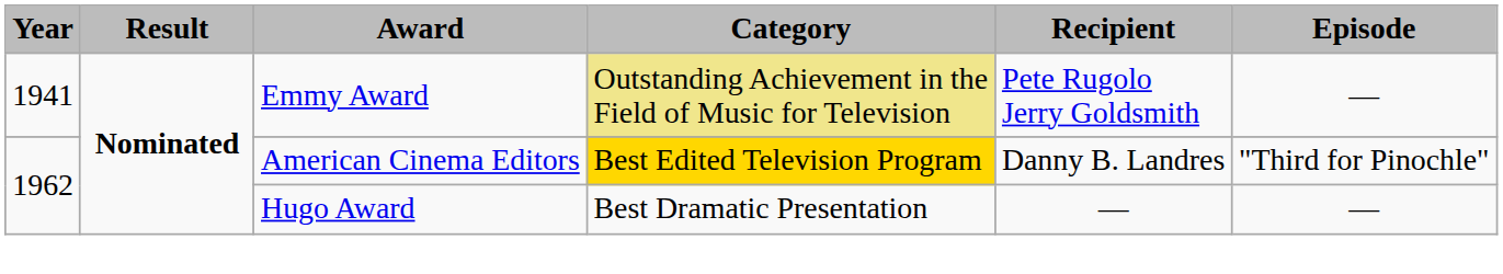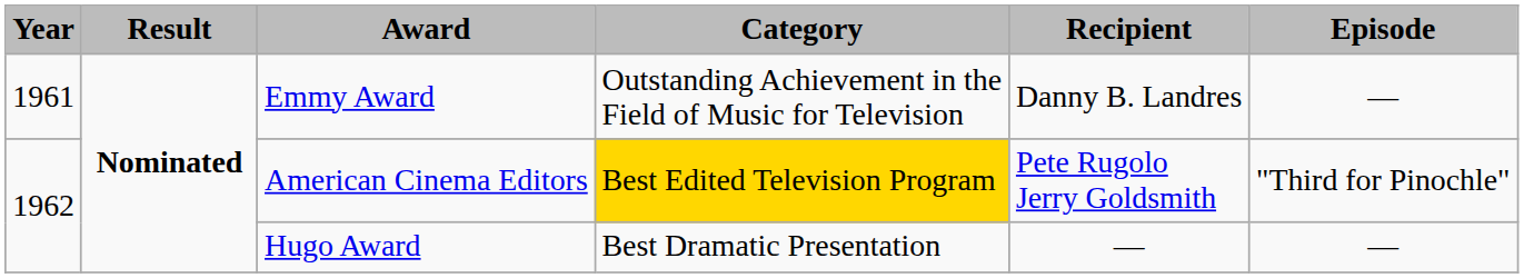 <table class="wikitable">
 <tr>
 <th style="background:#bcbcbc;">Year</th>
 <th style="background:#bcbcbc;">Result</th>
 <th style="background:#bcbcbc;">Award</th>
 <th style="background:#bcbcbc;">Category</th>
 <th style="background:#bcbcbc;">Recipient</th>
 <th style="background:#bcbcbc;">Episode</th>
 </tr>
 <tr>
-<td>1941</td>
+<td>1961</td>
 <td rowspan=3><strong> Nominated </strong></td>
 <td><a href='#'>Emmy Award</a></td>
-<td style="background: khaki;">Outstanding Achievement in the<br>Field of Music for Television</td>
-<td><a href='#'>Pete Rugolo</a><br><a href='#'>Jerry Goldsmith</a></td>
+<td>Outstanding Achievement in the<br>Field of Music for Television</td>
+<td>Danny B. Landres</td>
 <td align="center">—</td>
 </tr>
 <tr>
 <td rowspan=2>1962</td>
 <td><a href='#'>American Cinema Editors</a></td>
 <td style="background: gold;">Best Edited Television Program</td>
-<td>Danny B. Landres</td>
+<td><a href='#'>Pete Rugolo</a><br><a href='#'>Jerry Goldsmith</a></td>
 <td>"Third for Pinochle"</td>
 </tr>
 <tr>
 <td><a href='#'>Hugo Award</a></td>
 <td>Best Dramatic Presentation</td>
 <td align="center">—</td>
 <td align="center">—</td>
 </tr>
 </table>
